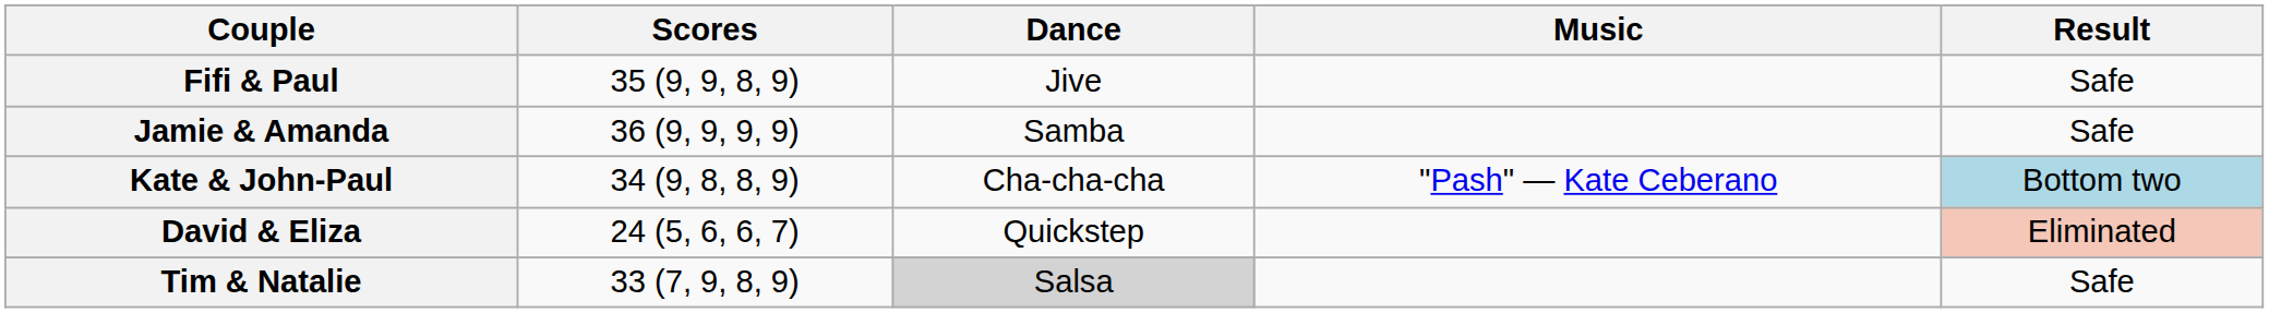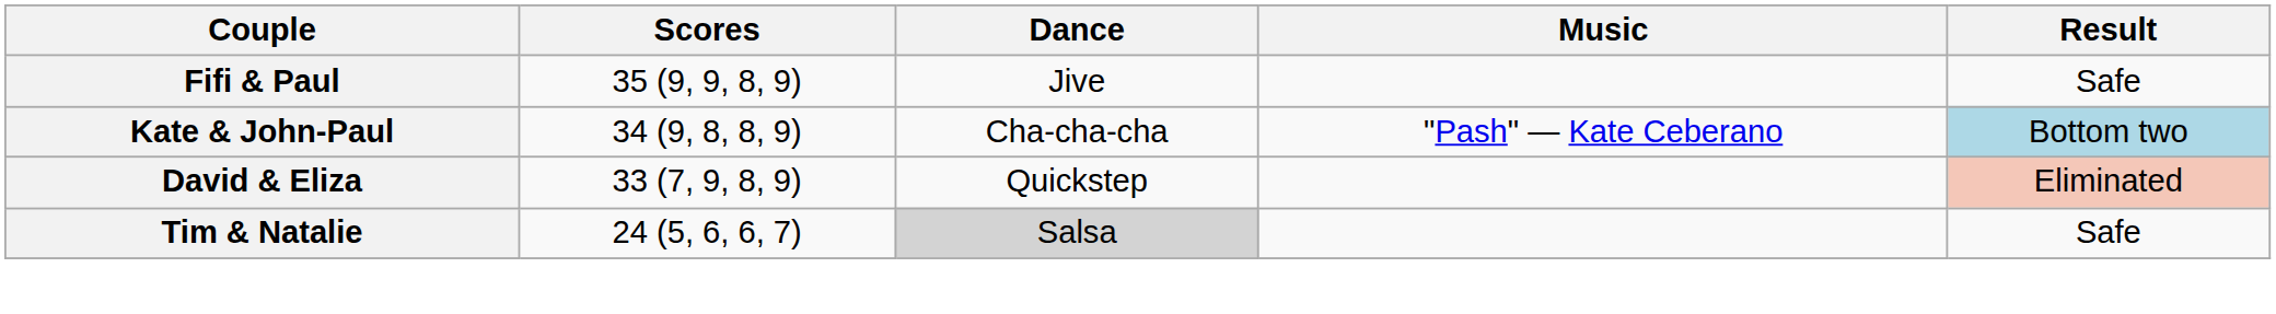 <table class="wikitable sortable" style="text-align:center; width: 90%">
 <tr>
 <th scope="col">Couple</th>
 <th scope="col">Scores</th>
 <th scope="col">Dance</th>
 <th scope="col" class="unsortable">Music</th>
 <th scope="col" class="unsortable">Result</th>
 </tr>
 <tr>
 <th scope="row">Fifi & Paul</th>
 <td>35 (9, 9, 8, 9)</td>
 <td>Jive</td>
 <td></td>
 <td>Safe</td>
 </tr>
 <tr>
-<th scope="row">Jamie & Amanda</th>
-<td>36 (9, 9, 9, 9)</td>
-<td>Samba</td>
-<td></td>
-<td>Safe</td>
-</tr>
-<tr>
 <th scope="row">Kate & John-Paul</th>
 <td>34 (9, 8, 8, 9)</td>
 <td>Cha-cha-cha</td>
 <td>"<a href='#'>Pash</a>" — <a href='#'>Kate Ceberano</a></td>
 <td bgcolor="lightblue">Bottom two</td>
 </tr>
 <tr>
 <th scope="row">David & Eliza</th>
-<td>24 (5, 6, 6, 7)</td>
+<td>33 (7, 9, 8, 9)</td>
 <td>Quickstep</td>
 <td></td>
 <td bgcolor="f4c7b8">Eliminated</td>
 </tr>
 <tr>
 <th scope="row">Tim & Natalie</th>
-<td>33 (7, 9, 8, 9)</td>
+<td>24 (5, 6, 6, 7)</td>
 <td style="background: lightgrey;">Salsa</td>
 <td></td>
 <td>Safe</td>
 </tr>
 </table>
